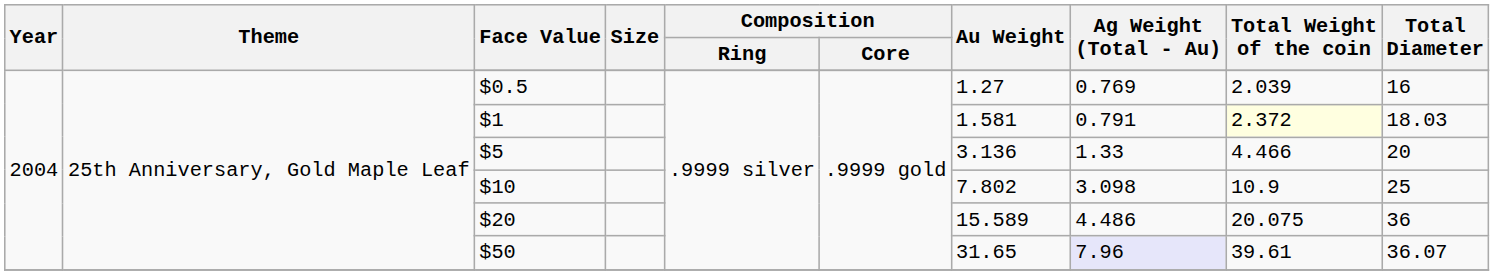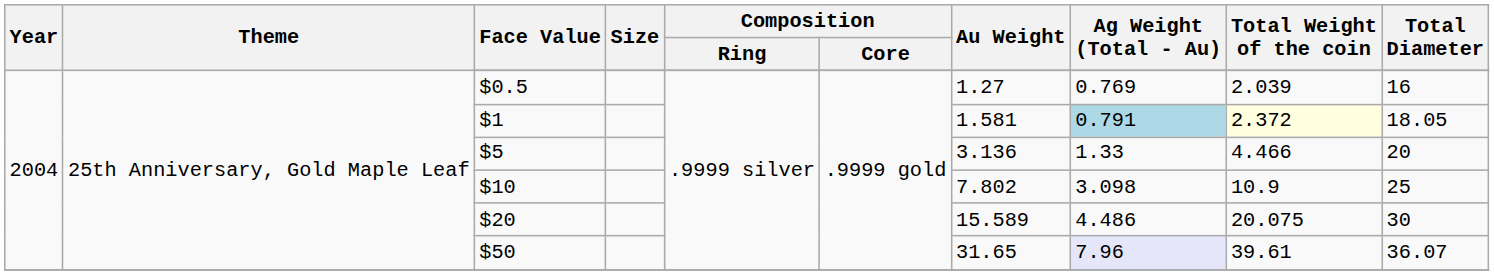 <table class="wikitable">
 <tr>
 <th rowspan="2">Year</th>
 <th rowspan="2">Theme</th>
 <th rowspan="2">Face Value</th>
 <th rowspan="2">Size</th>
 <th colspan="2">Composition</th>
 <th rowspan="2">Au Weight</th>
 <th rowspan="2">Ag Weight<br>(Total - Au)</th>
 <th rowspan="2">Total Weight<br>of the coin</th>
 <th rowspan="2">Total<br>Diameter</th>
 </tr>
 <tr>
 <th>Ring</th>
 <th>Core</th>
 </tr>
 <tr>
 <td rowspan="7">2004</td>
 <td rowspan="7">25th Anniversary, Gold Maple Leaf</td>
 </tr>
 <tr>
 <td>$0.5</td>
 <td></td>
 <td rowspan="6">.9999 silver</td>
 <td rowspan="6">.9999 gold</td>
 <td>1.27</td>
 <td>0.769</td>
 <td>2.039</td>
 <td>16</td>
 </tr>
 <tr>
 <td>$1</td>
 <td></td>
 <td>1.581</td>
-<td>0.791</td>
+<td style="background: lightblue;">0.791</td>
 <td style="background: lightyellow;">2.372</td>
-<td>18.03</td>
+<td>18.05</td>
 </tr>
 <tr>
 <td>$5</td>
 <td></td>
 <td>3.136</td>
 <td>1.33</td>
 <td>4.466</td>
 <td>20</td>
 </tr>
 <tr>
 <td>$10</td>
 <td></td>
 <td>7.802</td>
 <td>3.098</td>
 <td>10.9</td>
 <td>25</td>
 </tr>
 <tr>
 <td>$20</td>
 <td></td>
 <td>15.589</td>
 <td>4.486</td>
 <td>20.075</td>
-<td>36</td>
+<td>30</td>
 </tr>
 <tr>
 <td>$50</td>
 <td></td>
 <td>31.65</td>
 <td style="background: lavender;">7.96</td>
 <td>39.61</td>
 <td>36.07</td>
 </tr>
 <tr>
 </tr>
 </table>
